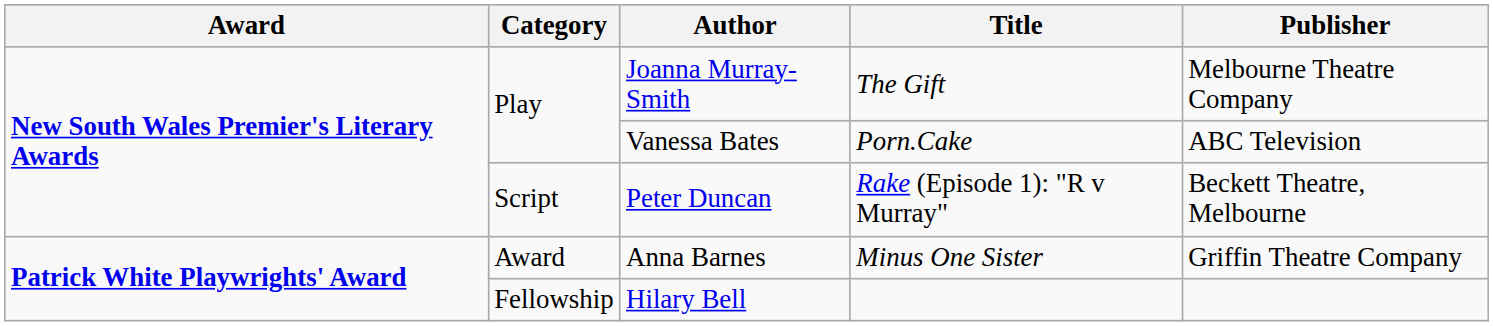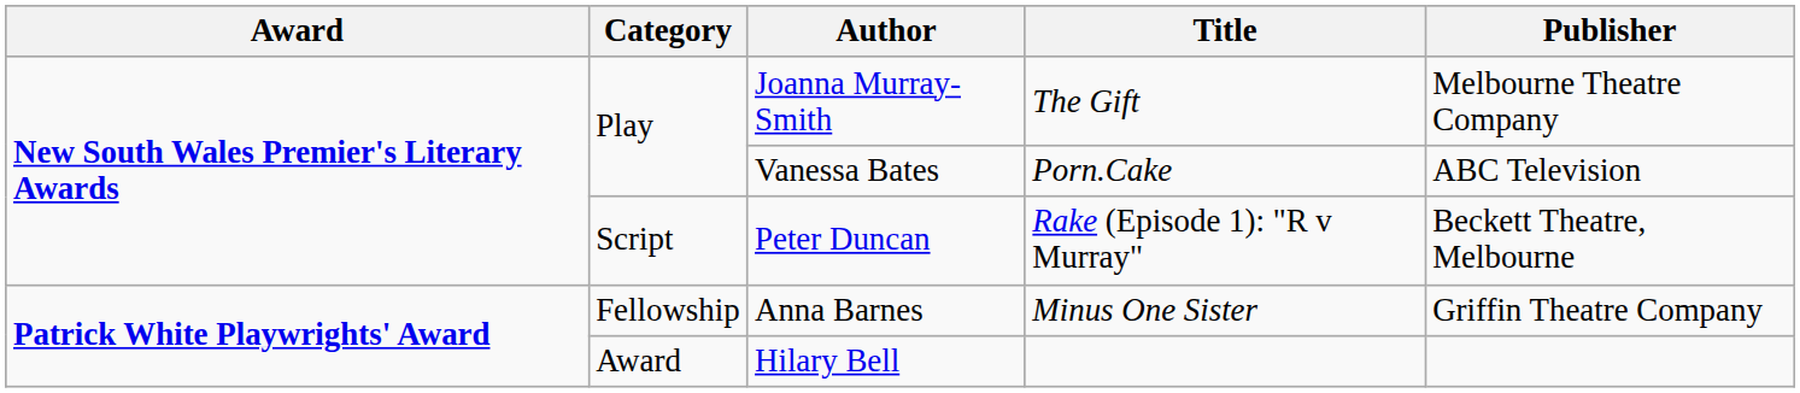 <table class="wikitable" width=100%>
 <tr>
 <th>Award</th>
 <th>Category</th>
 <th>Author</th>
 <th>Title</th>
 <th>Publisher</th>
 </tr>
 <tr>
 <td rowspan=3><strong><a href='#'>New South Wales Premier's Literary Awards</a></strong></td>
 <td rowspan=2>Play</td>
 <td><a href='#'>Joanna Murray-Smith</a></td>
 <td><em>The Gift</em></td>
 <td>Melbourne Theatre Company</td>
 </tr>
 <tr>
 <td>Vanessa Bates</td>
 <td><em>Porn.Cake</em></td>
 <td>ABC Television</td>
 </tr>
 <tr>
 <td>Script</td>
 <td><a href='#'>Peter Duncan</a></td>
 <td><em><a href='#'>Rake</a></em> (Episode 1): "R v Murray"</td>
 <td>Beckett Theatre, Melbourne</td>
 </tr>
 <tr>
 <td rowspan=2><strong><a href='#'>Patrick White Playwrights' Award</a></strong></td>
-<td>Award</td>
+<td>Fellowship</td>
 <td>Anna Barnes</td>
 <td><em>Minus One Sister</em></td>
 <td>Griffin Theatre Company</td>
 </tr>
 <tr>
-<td>Fellowship</td>
+<td>Award</td>
 <td><a href='#'>Hilary Bell</a></td>
 <td></td>
 <td></td>
 </tr>
 </table>
